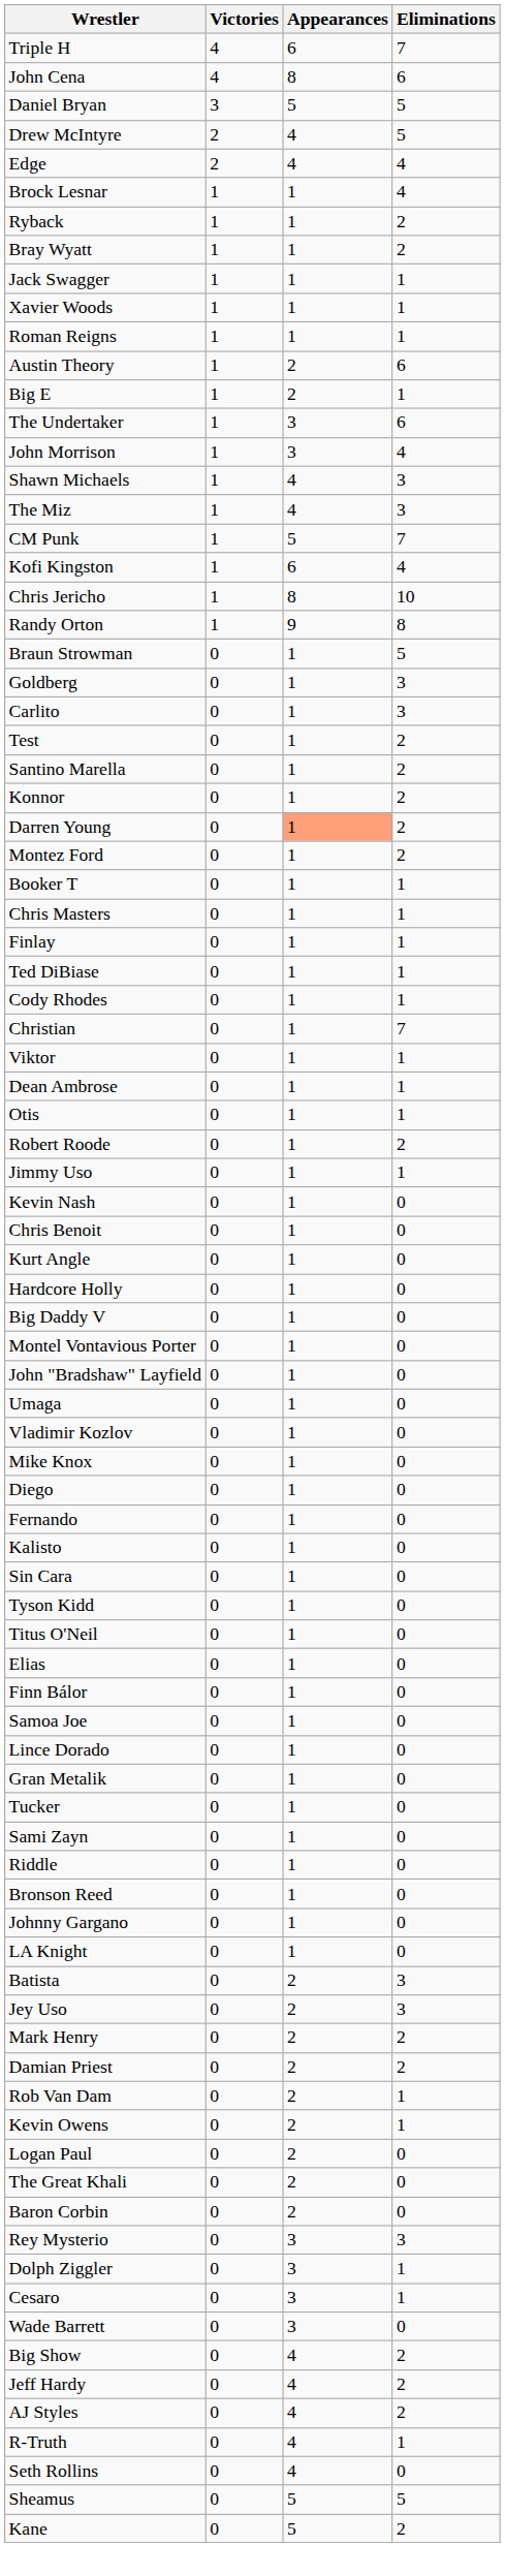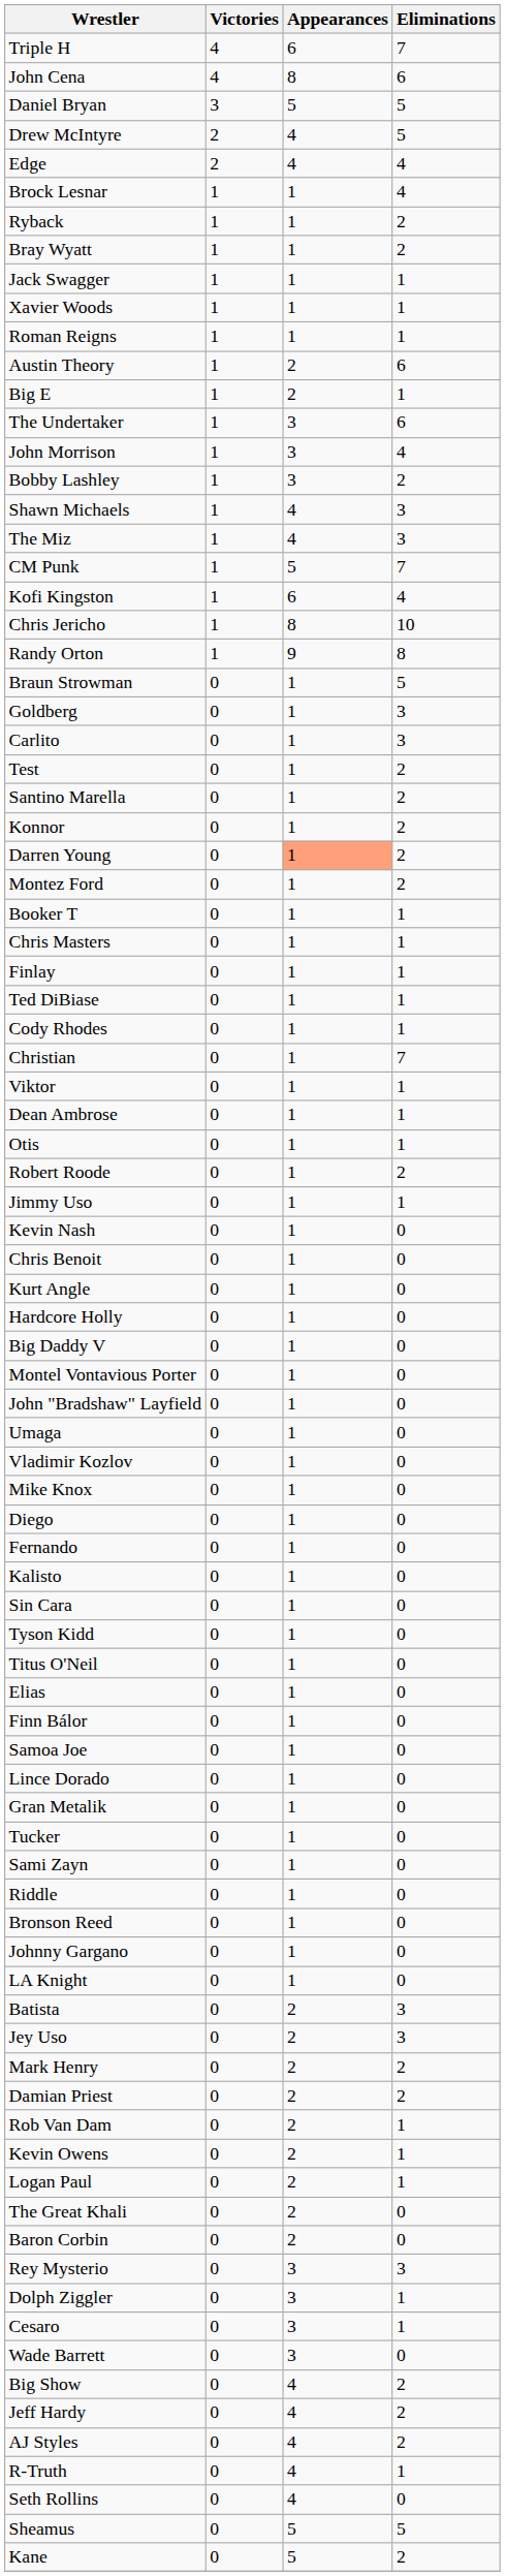 <table class="wikitable sortable">
 <tr>
 <th>Wrestler</th>
 <th>Victories</th>
 <th>Appearances</th>
 <th>Eliminations</th>
 </tr>
 <tr>
 <td>Triple H</td>
 <td>4</td>
 <td>6</td>
 <td>7</td>
 </tr>
 <tr>
 <td>John Cena</td>
 <td>4</td>
 <td>8</td>
 <td>6</td>
 </tr>
 <tr>
 <td>Daniel Bryan</td>
 <td>3</td>
 <td>5</td>
 <td>5</td>
 </tr>
 <tr>
 <td>Drew McIntyre</td>
 <td>2</td>
 <td>4</td>
 <td>5</td>
 </tr>
 <tr>
 <td>Edge</td>
 <td>2</td>
 <td>4</td>
 <td>4</td>
 </tr>
 <tr>
 <td>Brock Lesnar</td>
 <td>1</td>
 <td>1</td>
 <td>4</td>
 </tr>
 <tr>
 <td>Ryback</td>
 <td>1</td>
 <td>1</td>
 <td>2</td>
 </tr>
 <tr>
 <td>Bray Wyatt</td>
 <td>1</td>
 <td>1</td>
 <td>2</td>
 </tr>
 <tr>
 <td>Jack Swagger</td>
 <td>1</td>
 <td>1</td>
 <td>1</td>
 </tr>
 <tr>
 <td>Xavier Woods</td>
 <td>1</td>
 <td>1</td>
 <td>1</td>
 </tr>
 <tr>
 <td>Roman Reigns</td>
 <td>1</td>
 <td>1</td>
 <td>1</td>
 </tr>
 <tr>
 <td>Austin Theory</td>
 <td>1</td>
 <td>2</td>
 <td>6</td>
 </tr>
 <tr>
 <td>Big E</td>
 <td>1</td>
 <td>2</td>
 <td>1</td>
 </tr>
 <tr>
 <td>The Undertaker</td>
 <td>1</td>
 <td>3</td>
 <td>6</td>
 </tr>
 <tr>
 <td>John Morrison</td>
 <td>1</td>
 <td>3</td>
 <td>4</td>
+</tr>
+<tr>
+<td>Bobby Lashley</td>
+<td>1</td>
+<td>3</td>
+<td>2</td>
 </tr>
 <tr>
 <td>Shawn Michaels</td>
 <td>1</td>
 <td>4</td>
 <td>3</td>
 </tr>
 <tr>
 <td>The Miz</td>
 <td>1</td>
 <td>4</td>
 <td>3</td>
 </tr>
 <tr>
 <td>CM Punk</td>
 <td>1</td>
 <td>5</td>
 <td>7</td>
 </tr>
 <tr>
 <td>Kofi Kingston</td>
 <td>1</td>
 <td>6</td>
 <td>4</td>
 </tr>
 <tr>
 <td>Chris Jericho</td>
 <td>1</td>
 <td>8</td>
 <td>10</td>
 </tr>
 <tr>
 <td>Randy Orton</td>
 <td>1</td>
 <td>9</td>
 <td>8</td>
 </tr>
 <tr>
 <td>Braun Strowman</td>
 <td>0</td>
 <td>1</td>
 <td>5</td>
 </tr>
 <tr>
 <td>Goldberg</td>
 <td>0</td>
 <td>1</td>
 <td>3</td>
 </tr>
 <tr>
 <td>Carlito</td>
 <td>0</td>
 <td>1</td>
 <td>3</td>
 </tr>
 <tr>
 <td>Test</td>
 <td>0</td>
 <td>1</td>
 <td>2</td>
 </tr>
 <tr>
 <td>Santino Marella</td>
 <td>0</td>
 <td>1</td>
 <td>2</td>
 </tr>
 <tr>
 <td>Konnor</td>
 <td>0</td>
 <td>1</td>
 <td>2</td>
 </tr>
 <tr>
 <td>Darren Young</td>
 <td>0</td>
 <td style="background: lightsalmon;">1</td>
 <td>2</td>
 </tr>
 <tr>
 <td>Montez Ford</td>
 <td>0</td>
 <td>1</td>
 <td>2</td>
 </tr>
 <tr>
 <td>Booker T</td>
 <td>0</td>
 <td>1</td>
 <td>1</td>
 </tr>
 <tr>
 <td>Chris Masters</td>
 <td>0</td>
 <td>1</td>
 <td>1</td>
 </tr>
 <tr>
 <td>Finlay</td>
 <td>0</td>
 <td>1</td>
 <td>1</td>
 </tr>
 <tr>
 <td>Ted DiBiase</td>
 <td>0</td>
 <td>1</td>
 <td>1</td>
 </tr>
 <tr>
 <td>Cody Rhodes</td>
 <td>0</td>
 <td>1</td>
 <td>1</td>
 </tr>
 <tr>
 <td>Christian</td>
 <td>0</td>
 <td>1</td>
 <td>7</td>
 </tr>
 <tr>
 <td>Viktor</td>
 <td>0</td>
 <td>1</td>
 <td>1</td>
 </tr>
 <tr>
 <td>Dean Ambrose</td>
 <td>0</td>
 <td>1</td>
 <td>1</td>
 </tr>
 <tr>
 <td>Otis</td>
 <td>0</td>
 <td>1</td>
 <td>1</td>
 </tr>
 <tr>
 <td>Robert Roode</td>
 <td>0</td>
 <td>1</td>
 <td>2</td>
 </tr>
 <tr>
 <td>Jimmy Uso</td>
 <td>0</td>
 <td>1</td>
 <td>1</td>
 </tr>
 <tr>
 <td>Kevin Nash</td>
 <td>0</td>
 <td>1</td>
 <td>0</td>
 </tr>
 <tr>
 <td>Chris Benoit</td>
 <td>0</td>
 <td>1</td>
 <td>0</td>
 </tr>
 <tr>
 <td>Kurt Angle</td>
 <td>0</td>
 <td>1</td>
 <td>0</td>
 </tr>
 <tr>
 <td>Hardcore Holly</td>
 <td>0</td>
 <td>1</td>
 <td>0</td>
 </tr>
 <tr>
 <td>Big Daddy V</td>
 <td>0</td>
 <td>1</td>
 <td>0</td>
 </tr>
 <tr>
 <td>Montel Vontavious Porter</td>
 <td>0</td>
 <td>1</td>
 <td>0</td>
 </tr>
 <tr>
 <td>John "Bradshaw" Layfield</td>
 <td>0</td>
 <td>1</td>
 <td>0</td>
 </tr>
 <tr>
 <td>Umaga</td>
 <td>0</td>
 <td>1</td>
 <td>0</td>
 </tr>
 <tr>
 <td>Vladimir Kozlov</td>
 <td>0</td>
 <td>1</td>
 <td>0</td>
 </tr>
 <tr>
 <td>Mike Knox</td>
 <td>0</td>
 <td>1</td>
 <td>0</td>
 </tr>
 <tr>
 <td>Diego</td>
 <td>0</td>
 <td>1</td>
 <td>0</td>
 </tr>
 <tr>
 <td>Fernando</td>
 <td>0</td>
 <td>1</td>
 <td>0</td>
 </tr>
 <tr>
 <td>Kalisto</td>
 <td>0</td>
 <td>1</td>
 <td>0</td>
 </tr>
 <tr>
 <td>Sin Cara</td>
 <td>0</td>
 <td>1</td>
 <td>0</td>
 </tr>
 <tr>
 <td>Tyson Kidd</td>
 <td>0</td>
 <td>1</td>
 <td>0</td>
 </tr>
 <tr>
 <td>Titus O'Neil</td>
 <td>0</td>
 <td>1</td>
 <td>0</td>
 </tr>
 <tr>
 <td>Elias</td>
 <td>0</td>
 <td>1</td>
 <td>0</td>
 </tr>
 <tr>
 <td>Finn Bálor</td>
 <td>0</td>
 <td>1</td>
 <td>0</td>
 </tr>
 <tr>
 <td>Samoa Joe</td>
 <td>0</td>
 <td>1</td>
 <td>0</td>
 </tr>
 <tr>
 <td>Lince Dorado</td>
 <td>0</td>
 <td>1</td>
 <td>0</td>
 </tr>
 <tr>
 <td>Gran Metalik</td>
 <td>0</td>
 <td>1</td>
 <td>0</td>
 </tr>
 <tr>
 <td>Tucker</td>
 <td>0</td>
 <td>1</td>
 <td>0</td>
 </tr>
 <tr>
 <td>Sami Zayn</td>
 <td>0</td>
 <td>1</td>
 <td>0</td>
 </tr>
 <tr>
 <td>Riddle</td>
 <td>0</td>
 <td>1</td>
 <td>0</td>
 </tr>
 <tr>
 <td>Bronson Reed</td>
 <td>0</td>
 <td>1</td>
 <td>0</td>
 </tr>
 <tr>
 <td>Johnny Gargano</td>
 <td>0</td>
 <td>1</td>
 <td>0</td>
 </tr>
 <tr>
 <td>LA Knight</td>
 <td>0</td>
 <td>1</td>
 <td>0</td>
 </tr>
 <tr>
 <td>Batista</td>
 <td>0</td>
 <td>2</td>
 <td>3</td>
 </tr>
 <tr>
 <td>Jey Uso</td>
 <td>0</td>
 <td>2</td>
 <td>3</td>
 </tr>
 <tr>
 <td>Mark Henry</td>
 <td>0</td>
 <td>2</td>
 <td>2</td>
 </tr>
 <tr>
 <td>Damian Priest</td>
 <td>0</td>
 <td>2</td>
 <td>2</td>
 </tr>
 <tr>
 <td>Rob Van Dam</td>
 <td>0</td>
 <td>2</td>
 <td>1</td>
 </tr>
 <tr>
 <td>Kevin Owens</td>
 <td>0</td>
 <td>2</td>
 <td>1</td>
 </tr>
 <tr>
 <td>Logan Paul</td>
 <td>0</td>
 <td>2</td>
-<td>0</td>
+<td>1</td>
 </tr>
 <tr>
 <td>The Great Khali</td>
 <td>0</td>
 <td>2</td>
 <td>0</td>
 </tr>
 <tr>
 <td>Baron Corbin</td>
 <td>0</td>
 <td>2</td>
 <td>0</td>
 </tr>
 <tr>
 <td>Rey Mysterio</td>
 <td>0</td>
 <td>3</td>
 <td>3</td>
 </tr>
 <tr>
 <td>Dolph Ziggler</td>
 <td>0</td>
 <td>3</td>
 <td>1</td>
 </tr>
 <tr>
 <td>Cesaro</td>
 <td>0</td>
 <td>3</td>
 <td>1</td>
 </tr>
 <tr>
 <td>Wade Barrett</td>
 <td>0</td>
 <td>3</td>
 <td>0</td>
 </tr>
 <tr>
 <td>Big Show</td>
 <td>0</td>
 <td>4</td>
 <td>2</td>
 </tr>
 <tr>
 <td>Jeff Hardy</td>
 <td>0</td>
 <td>4</td>
 <td>2</td>
 </tr>
 <tr>
 <td>AJ Styles</td>
 <td>0</td>
 <td>4</td>
 <td>2</td>
 </tr>
 <tr>
 <td>R-Truth</td>
 <td>0</td>
 <td>4</td>
 <td>1</td>
 </tr>
 <tr>
 <td>Seth Rollins</td>
 <td>0</td>
 <td>4</td>
 <td>0</td>
 </tr>
 <tr>
 <td>Sheamus</td>
 <td>0</td>
 <td>5</td>
 <td>5</td>
 </tr>
 <tr>
 <td>Kane</td>
 <td>0</td>
 <td>5</td>
 <td>2</td>
 </tr>
 <tr>
 </tr>
 </table>
